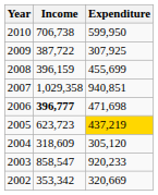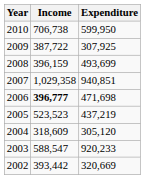 <table class="wikitable sortable">
 <tr>
 <th>Year</th>
 <th>Income</th>
 <th>Expenditure</th>
 </tr>
 <tr>
 <td>2010</td>
 <td>706,738</td>
 <td>599,950</td>
 </tr>
 <tr>
 <td>2009</td>
 <td>387,722</td>
 <td>307,925</td>
 </tr>
 <tr>
 <td>2008</td>
 <td>396,159</td>
-<td>455,699</td>
+<td>493,699</td>
 </tr>
 <tr>
 <td>2007</td>
 <td>1,029,358</td>
 <td>940,851</td>
 </tr>
 <tr>
 <td>2006</td>
 <td><strong>396,777</strong></td>
 <td>471,698</td>
 </tr>
 <tr>
 <td>2005</td>
-<td>623,723</td>
-<td style="background: gold;">437,219</td>
+<td>523,523</td>
+<td>437,219</td>
 </tr>
 <tr>
 <td>2004</td>
 <td>318,609</td>
 <td>305,120</td>
 </tr>
 <tr>
 <td>2003</td>
-<td>858,547</td>
+<td>588,547</td>
 <td>920,233</td>
 </tr>
 <tr>
 <td>2002</td>
-<td>353,342</td>
+<td>393,442</td>
 <td>320,669</td>
 </tr>
 </table>
